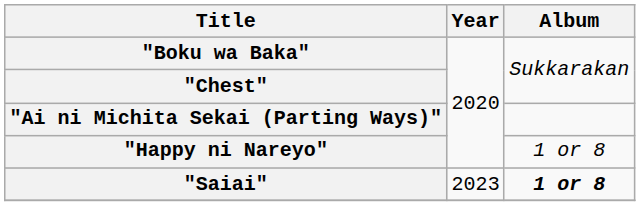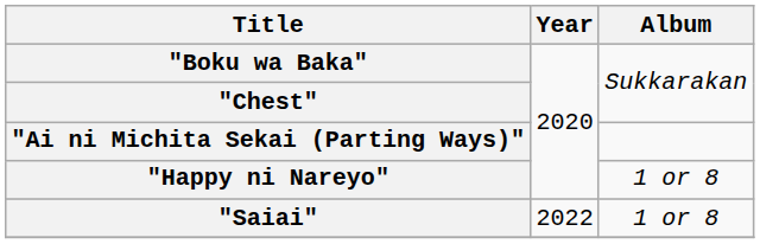 <table class="wikitable plainrowheaders" style="text-align:center;">
 <tr>
 <th scope="col" rowspan="1">Title</th>
 <th scope="col" rowspan="1">Year</th>
 <th scope="col" rowspan="1">Album</th>
 </tr>
 <tr>
 <th scope="row">"Boku wa Baka"</th>
 <td rowspan="4">2020</td>
 <td rowspan="2"><em>Sukkarakan</em></td>
 </tr>
 <tr>
 <th scope="row">"Chest"</th>
 </tr>
 <tr>
 <th scope="row">"Ai ni Michita Sekai (Parting Ways)"</th>
 <td></td>
 </tr>
 <tr>
 <th scope="row">"Happy ni Nareyo"</th>
 <td><em>1 or 8</em></td>
 </tr>
 <tr>
 <th scope="row">"Saiai"</th>
-<td>2023</td>
-<td><strong><em>1 or 8</em></strong></td>
+<td>2022</td>
+<td><em>1 or 8</em></td>
 </tr>
 <tr>
 </tr>
 </table>
